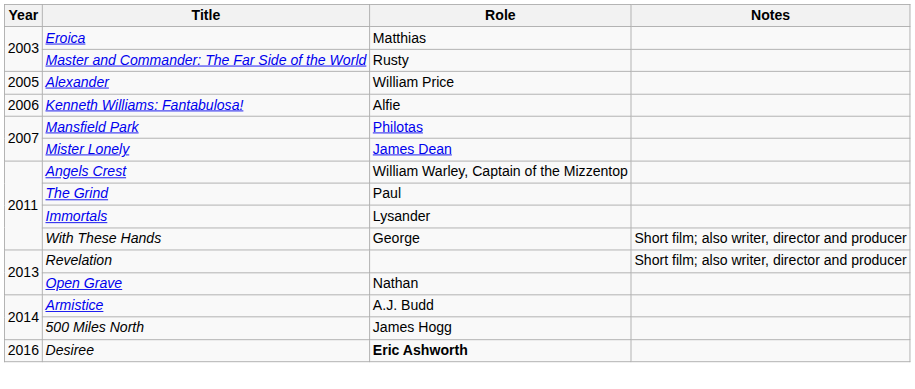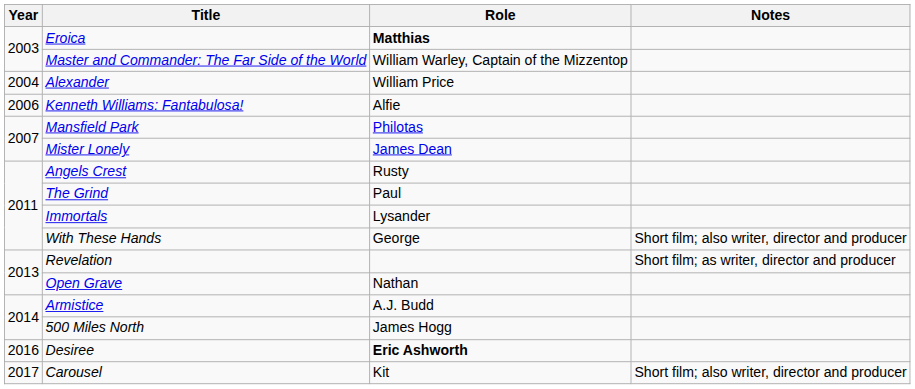 <table class="wikitable sortable">
 <tr>
 <th>Year</th>
 <th>Title</th>
 <th>Role</th>
 <th class="unsortable">Notes</th>
 </tr>
 <tr>
 <td rowspan="2">2003</td>
 <td><em><a href='#'>Eroica</a></em></td>
-<td>Matthias</td>
+<td><strong>Matthias</strong></td>
 <td></td>
 </tr>
 <tr>
 <td><em><a href='#'>Master and Commander: The Far Side of the World</a></em></td>
-<td>Rusty</td>
+<td>William Warley, Captain of the Mizzentop</td>
 <td></td>
 </tr>
 <tr>
-<td>2005</td>
+<td>2004</td>
 <td><em><a href='#'>Alexander</a></em></td>
 <td>William Price</td>
 <td></td>
 </tr>
 <tr>
 <td>2006</td>
 <td><em><a href='#'>Kenneth Williams: Fantabulosa!</a></em></td>
 <td>Alfie</td>
 <td></td>
 </tr>
 <tr>
 <td rowspan="2">2007</td>
 <td><em><a href='#'>Mansfield Park</a></em></td>
 <td><a href='#'>Philotas</a></td>
 <td></td>
 </tr>
 <tr>
 <td><em><a href='#'>Mister Lonely</a></em></td>
 <td><a href='#'>James Dean</a></td>
 <td></td>
 </tr>
 <tr>
 <td rowspan="4">2011</td>
 <td><em><a href='#'>Angels Crest</a></em></td>
-<td>William Warley, Captain of the Mizzentop</td>
+<td>Rusty</td>
 <td></td>
 </tr>
 <tr>
 <td><em><a href='#'>The Grind</a></em></td>
 <td>Paul</td>
 <td></td>
 </tr>
 <tr>
 <td><em><a href='#'>Immortals</a></em></td>
 <td>Lysander</td>
 <td></td>
 </tr>
 <tr>
 <td><em>With These Hands</em></td>
 <td>George</td>
 <td>Short film; also writer, director and producer</td>
 </tr>
 <tr>
 <td rowspan="2">2013</td>
 <td><em>Revelation</em></td>
 <td></td>
-<td>Short film; also writer, director and producer</td>
+<td>Short film; as writer, director and producer</td>
 </tr>
 <tr>
 <td><em><a href='#'>Open Grave</a></em></td>
 <td>Nathan</td>
 <td></td>
 </tr>
 <tr>
 <td rowspan="2">2014</td>
 <td><em><a href='#'>Armistice</a></em></td>
 <td>A.J. Budd</td>
 <td></td>
 </tr>
 <tr>
 <td><em>500 Miles North</em></td>
 <td>James Hogg</td>
 <td></td>
 </tr>
 <tr>
 <td>2016</td>
 <td><em>Desiree</em></td>
 <td><strong>Eric Ashworth</strong></td>
 <td></td>
 </tr>
+<tr>
+<td>2017</td>
+<td><em>Carousel</em></td>
+<td>Kit</td>
+<td>Short film; also writer, director and producer</td>
+</tr>
 </table>
